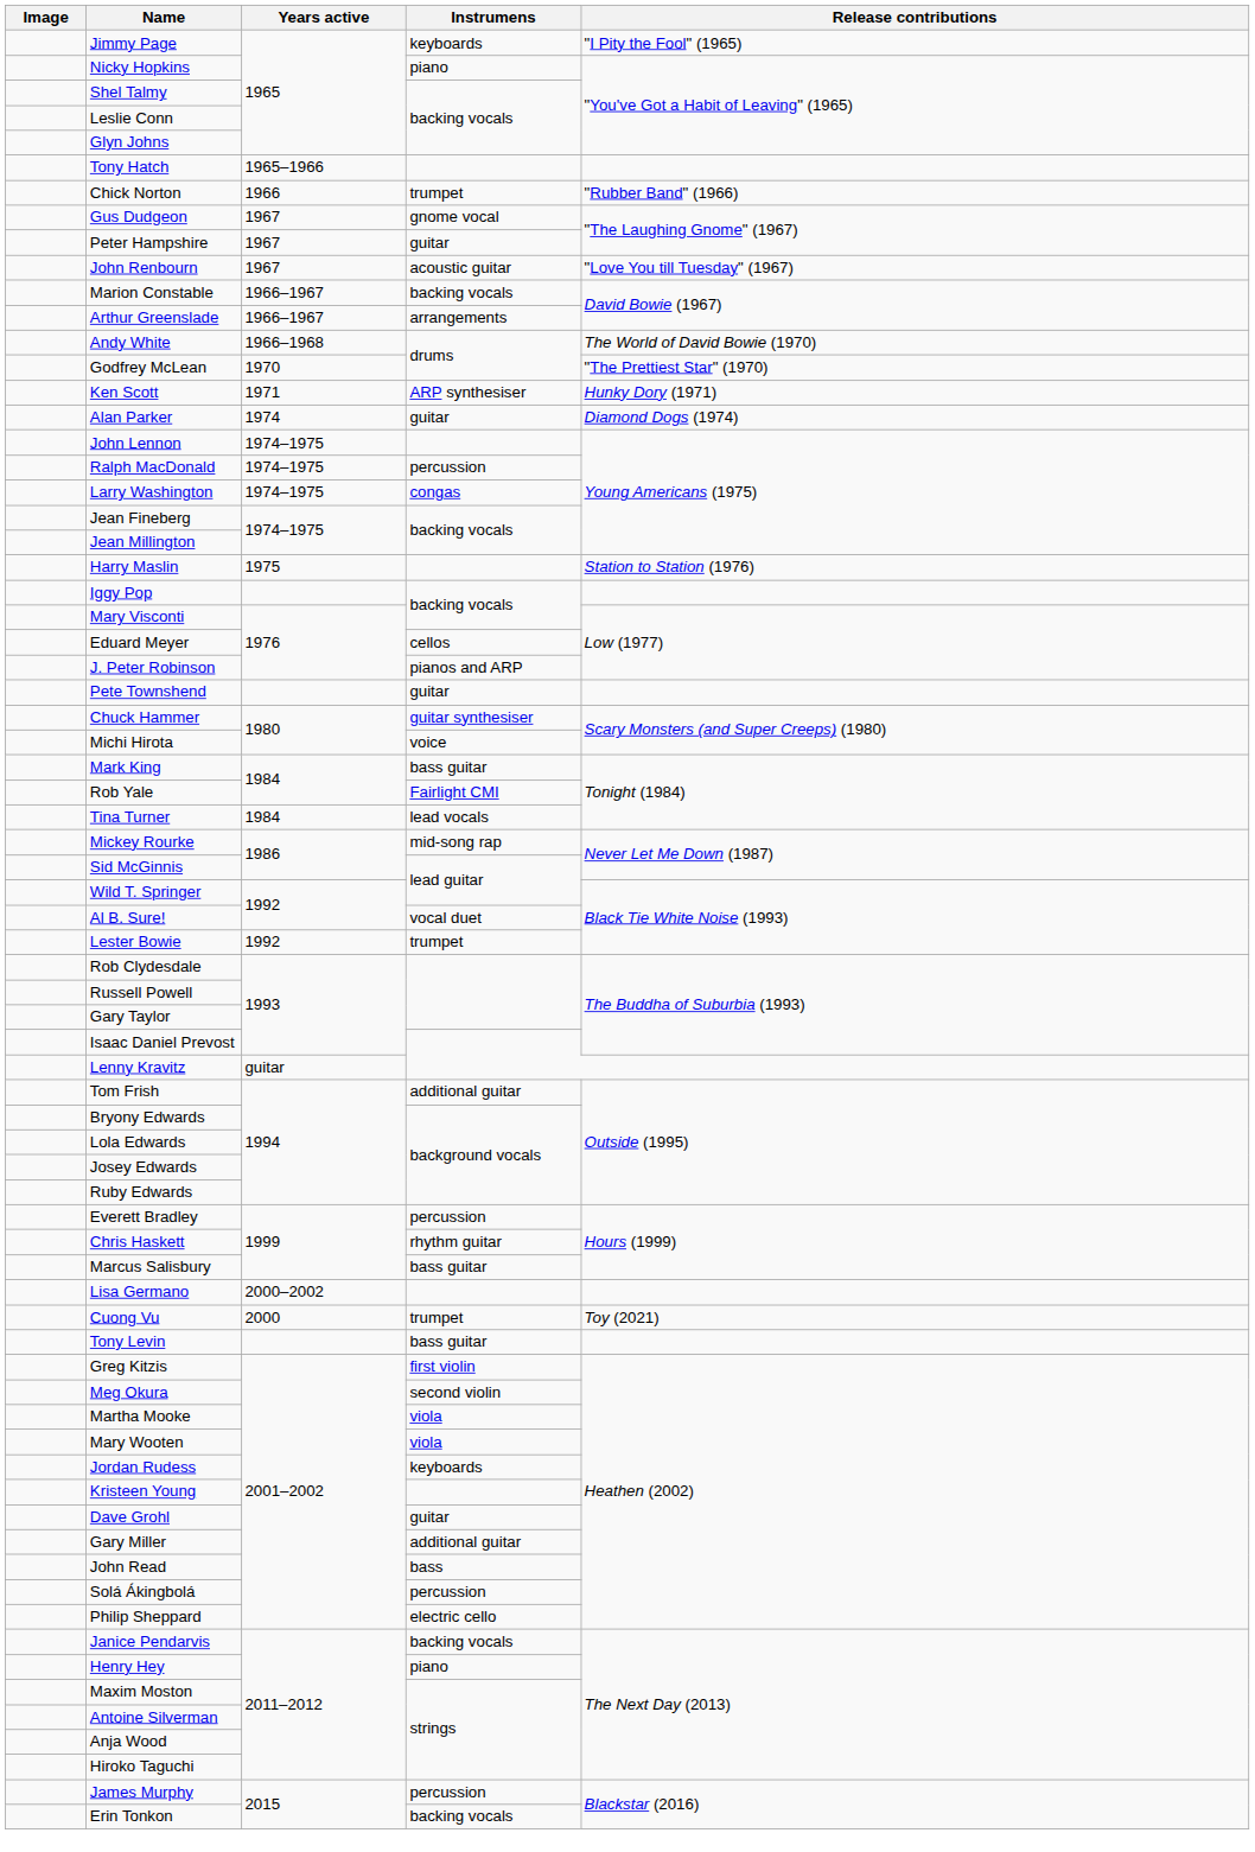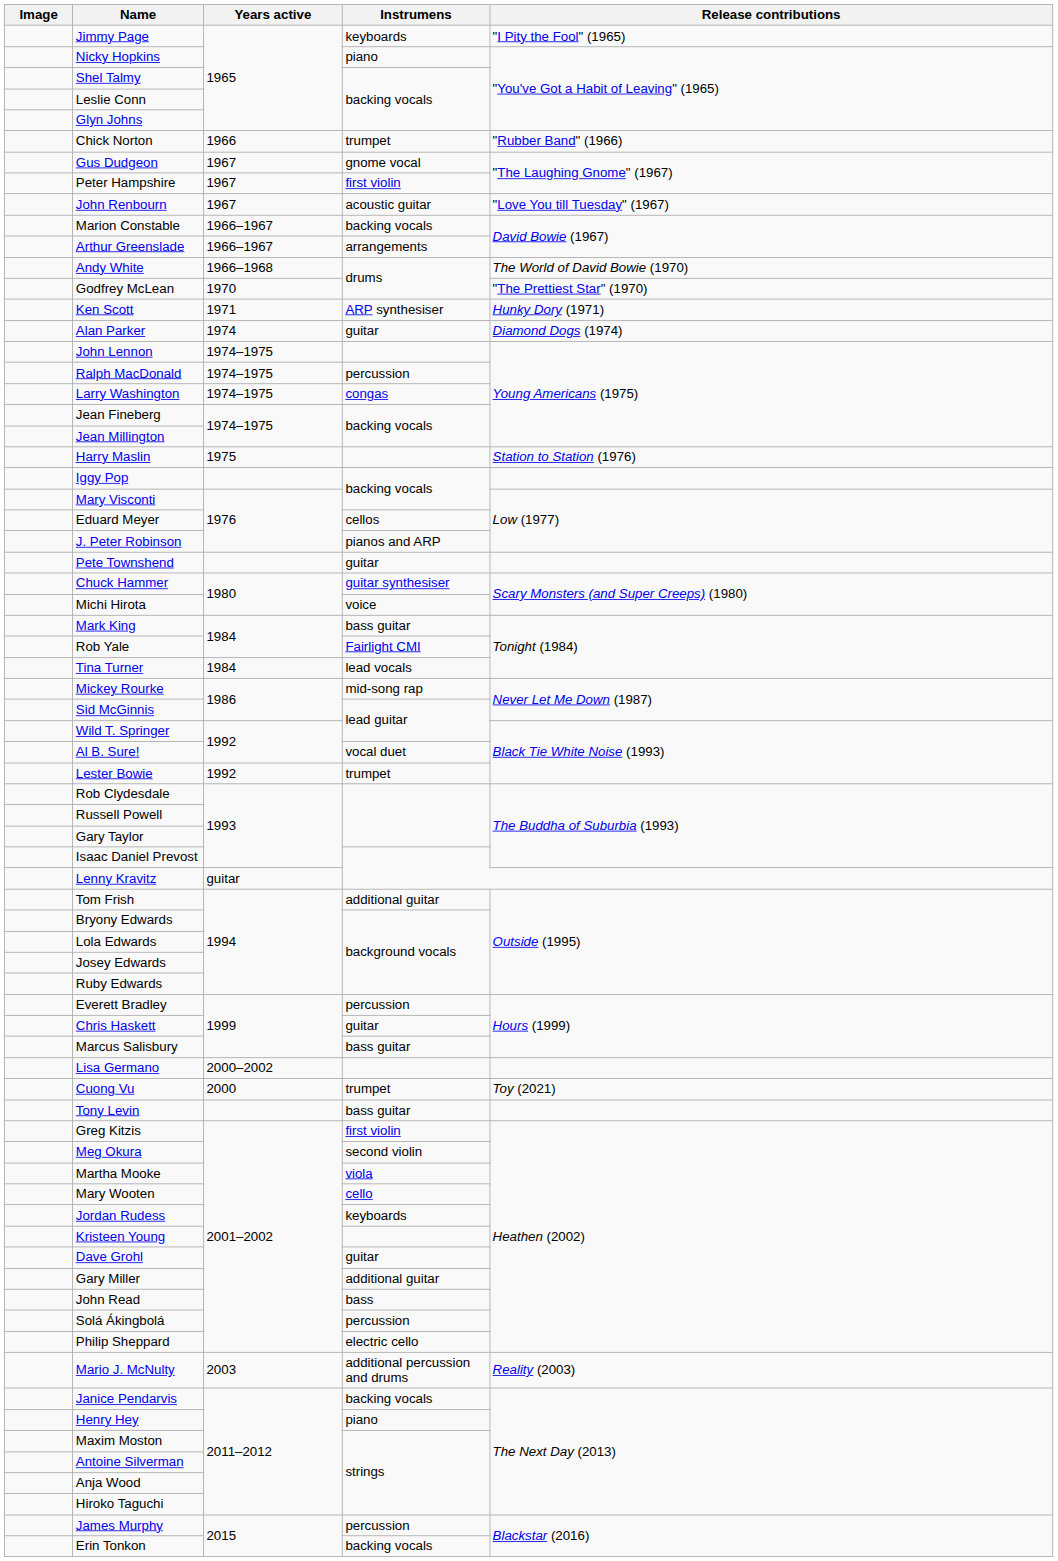 <table class="wikitable" width="100%" border="1">
 <tr>
 <th width="75">Image</th>
 <th width="150">Name</th>
 <th width="160">Years active</th>
 <th width="170">Instrumens</th>
 <th>Release contributions</th>
 </tr>
 <tr>
 <td></td>
 <td><a href='#'>Jimmy Page</a></td>
 <td rowspan="5">1965</td>
 <td>keyboards</td>
 <td>"<a href='#'>I Pity the Fool</a>" (1965)</td>
 </tr>
 <tr>
 <td></td>
 <td><a href='#'>Nicky Hopkins</a></td>
 <td>piano</td>
 <td rowspan="4">"<a href='#'>You've Got a Habit of Leaving</a>" (1965)</td>
 </tr>
 <tr>
 <td></td>
 <td><a href='#'>Shel Talmy</a></td>
 <td rowspan="3">backing vocals</td>
 </tr>
 <tr>
 <td></td>
 <td>Leslie Conn</td>
 </tr>
 <tr>
 <td></td>
 <td><a href='#'>Glyn Johns</a></td>
 </tr>
 <tr>
 <td></td>
-<td><a href='#'>Tony Hatch</a></td>
-<td>1965–1966</td>
-<td></td>
-<td></td>
-</tr>
-<tr>
-<td></td>
 <td>Chick Norton</td>
 <td>1966</td>
 <td>trumpet</td>
 <td>"<a href='#'>Rubber Band</a>" (1966)</td>
 </tr>
 <tr>
 <td></td>
 <td><a href='#'>Gus Dudgeon</a></td>
 <td>1967 </td>
 <td>gnome vocal</td>
 <td rowspan="2">"<a href='#'>The Laughing Gnome</a>" (1967)</td>
 </tr>
 <tr>
 <td></td>
 <td>Peter Hampshire</td>
 <td>1967</td>
-<td>guitar</td>
+<td><a href='#'>first violin</a></td>
 </tr>
 <tr>
 <td></td>
 <td><a href='#'>John Renbourn</a></td>
 <td>1967 </td>
 <td>acoustic guitar</td>
 <td>"<a href='#'>Love You till Tuesday</a>" (1967)</td>
 </tr>
 <tr>
 <td></td>
 <td>Marion Constable</td>
 <td>1966–1967</td>
 <td>backing vocals</td>
 <td rowspan="2"><em><a href='#'>David Bowie</a></em> (1967)</td>
 </tr>
 <tr>
 <td></td>
 <td><a href='#'>Arthur Greenslade</a></td>
 <td>1966–1967 </td>
 <td>arrangements</td>
 </tr>
 <tr>
 <td></td>
 <td><a href='#'>Andy White</a></td>
 <td>1966–1968 </td>
 <td rowspan="2">drums</td>
 <td><em>The World of David Bowie</em> (1970)</td>
 </tr>
 <tr>
 <td></td>
 <td>Godfrey McLean</td>
 <td>1970</td>
 <td>"<a href='#'>The Prettiest Star</a>" (1970)</td>
 </tr>
 <tr>
 <td></td>
 <td><a href='#'>Ken Scott</a></td>
 <td>1971</td>
 <td><a href='#'>ARP</a> synthesiser</td>
 <td><em><a href='#'>Hunky Dory</a></em> (1971)</td>
 </tr>
 <tr>
 <td></td>
 <td><a href='#'>Alan Parker</a></td>
 <td>1974</td>
 <td>guitar</td>
 <td><em><a href='#'>Diamond Dogs</a></em> (1974)</td>
 </tr>
 <tr>
 <td></td>
 <td><a href='#'>John Lennon</a></td>
 <td>1974–1975 </td>
 <td></td>
 <td rowspan="5"><em><a href='#'>Young Americans</a></em> (1975)</td>
 </tr>
 <tr>
 <td></td>
 <td><a href='#'>Ralph MacDonald</a></td>
 <td>1974–1975 </td>
 <td>percussion</td>
 </tr>
 <tr>
 <td></td>
 <td><a href='#'>Larry Washington</a></td>
 <td>1974–1975 </td>
 <td><a href='#'>congas</a></td>
 </tr>
 <tr>
 <td></td>
 <td>Jean Fineberg</td>
 <td rowspan="2">1974–1975</td>
 <td rowspan="2">backing vocals</td>
 </tr>
 <tr>
 <td></td>
 <td><a href='#'>Jean Millington</a></td>
 </tr>
 <tr>
 <td></td>
 <td><a href='#'>Harry Maslin</a></td>
 <td>1975</td>
 <td></td>
 <td><em><a href='#'>Station to Station</a></em> (1976)</td>
 </tr>
 <tr>
 <td></td>
 <td><a href='#'>Iggy Pop</a></td>
 <td></td>
 <td rowspan="2">backing vocals</td>
 <td></td>
 </tr>
 <tr>
 <td></td>
 <td><a href='#'>Mary Visconti</a></td>
 <td rowspan="3">1976</td>
 <td rowspan="3"><em>Low</em> (1977)</td>
 </tr>
 <tr>
 <td></td>
 <td>Eduard Meyer</td>
 <td>cellos</td>
 </tr>
 <tr>
 <td></td>
 <td><a href='#'>J. Peter Robinson</a></td>
 <td>pianos and ARP</td>
 </tr>
 <tr>
 <td></td>
 <td><a href='#'>Pete Townshend</a></td>
 <td></td>
 <td>guitar</td>
 <td></td>
 </tr>
 <tr>
 <td></td>
 <td><a href='#'>Chuck Hammer</a></td>
 <td rowspan="2">1980</td>
 <td><a href='#'>guitar synthesiser</a></td>
 <td rowspan="2"><em><a href='#'>Scary Monsters (and Super Creeps)</a></em> (1980)</td>
 </tr>
 <tr>
 <td></td>
 <td>Michi Hirota</td>
 <td>voice</td>
 </tr>
 <tr>
 <td></td>
 <td><a href='#'>Mark King</a></td>
 <td rowspan="2">1984</td>
 <td>bass guitar</td>
 <td rowspan="3"><em>Tonight</em> (1984)</td>
 </tr>
 <tr>
 <td></td>
 <td>Rob Yale</td>
 <td><a href='#'>Fairlight CMI</a></td>
 </tr>
 <tr>
 <td></td>
 <td><a href='#'>Tina Turner</a></td>
 <td>1984 </td>
 <td>lead vocals</td>
 </tr>
 <tr>
 <td></td>
 <td><a href='#'>Mickey Rourke</a></td>
 <td rowspan="2">1986</td>
 <td>mid-song rap</td>
 <td rowspan="2"><em><a href='#'>Never Let Me Down</a></em> (1987)</td>
 </tr>
 <tr>
 <td></td>
 <td><a href='#'>Sid McGinnis</a></td>
 <td rowspan="2">lead guitar</td>
 </tr>
 <tr>
 <td></td>
 <td><a href='#'>Wild T. Springer</a></td>
 <td rowspan="2">1992</td>
 <td rowspan="3"><em><a href='#'>Black Tie White Noise</a></em> (1993)</td>
 </tr>
 <tr>
 <td></td>
 <td><a href='#'>Al B. Sure!</a></td>
 <td>vocal duet</td>
 </tr>
 <tr>
 <td></td>
 <td><a href='#'>Lester Bowie</a></td>
 <td>1992 </td>
 <td>trumpet</td>
 </tr>
 <tr>
 <td></td>
 <td>Rob Clydesdale</td>
 <td rowspan="4">1993</td>
 <td rowspan="3"></td>
 <td rowspan="4"><em><a href='#'>The Buddha of Suburbia</a></em> (1993)</td>
 </tr>
 <tr>
 <td></td>
 <td>Russell Powell</td>
 </tr>
 <tr>
 <td></td>
 <td>Gary Taylor</td>
 </tr>
 <tr>
 <td></td>
 <td>Isaac Daniel Prevost</td>
 </tr>
 <tr>
 <td></td>
 <td><a href='#'>Lenny Kravitz</a></td>
 <td>guitar</td>
 </tr>
 <tr>
 <td></td>
 <td>Tom Frish</td>
 <td rowspan="5">1994</td>
 <td>additional guitar</td>
 <td rowspan="5"><em><a href='#'>Outside</a></em> (1995)</td>
 </tr>
 <tr>
 <td></td>
 <td>Bryony Edwards</td>
 <td rowspan="4">background vocals</td>
 </tr>
 <tr>
 <td></td>
 <td>Lola Edwards</td>
 </tr>
 <tr>
 <td></td>
 <td>Josey Edwards</td>
 </tr>
 <tr>
 <td></td>
 <td>Ruby Edwards</td>
 </tr>
 <tr>
 <td></td>
 <td>Everett Bradley</td>
 <td rowspan="3">1999</td>
 <td>percussion</td>
 <td rowspan="3"><em><a href='#'>Hours</a></em> (1999)</td>
 </tr>
 <tr>
 <td></td>
 <td><a href='#'>Chris Haskett</a></td>
-<td>rhythm guitar</td>
+<td>guitar</td>
 </tr>
 <tr>
 <td></td>
 <td>Marcus Salisbury</td>
 <td>bass guitar</td>
 </tr>
 <tr>
 <td></td>
 <td><a href='#'>Lisa Germano</a></td>
 <td>2000–2002</td>
 <td></td>
 <td></td>
 </tr>
 <tr>
 <td></td>
 <td><a href='#'>Cuong Vu</a></td>
 <td>2000</td>
 <td>trumpet</td>
 <td><em>Toy</em> (2021)</td>
 </tr>
 <tr>
 <td></td>
 <td><a href='#'>Tony Levin</a></td>
 <td></td>
 <td>bass guitar</td>
 <td></td>
 </tr>
 <tr>
 <td></td>
 <td>Greg Kitzis</td>
 <td rowspan="11">2001–2002</td>
 <td><a href='#'>first violin</a></td>
 <td rowspan="11"><em>Heathen</em> (2002)</td>
 </tr>
 <tr>
 <td></td>
 <td><a href='#'>Meg Okura</a></td>
 <td>second violin</td>
 </tr>
 <tr>
 <td></td>
 <td>Martha Mooke</td>
 <td><a href='#'>viola</a></td>
 </tr>
 <tr>
 <td></td>
 <td>Mary Wooten</td>
-<td><a href='#'>viola</a></td>
+<td><a href='#'>cello</a></td>
 </tr>
 <tr>
 <td></td>
 <td><a href='#'>Jordan Rudess</a></td>
 <td>keyboards</td>
 </tr>
 <tr>
 <td></td>
 <td><a href='#'>Kristeen Young</a></td>
 <td></td>
 </tr>
 <tr>
 <td></td>
 <td><a href='#'>Dave Grohl</a></td>
 <td>guitar</td>
 </tr>
 <tr>
 <td></td>
 <td>Gary Miller</td>
 <td>additional guitar</td>
 </tr>
 <tr>
 <td></td>
 <td>John Read</td>
 <td>bass</td>
 </tr>
 <tr>
 <td></td>
 <td>Solá Ákingbolá</td>
 <td>percussion</td>
 </tr>
 <tr>
 <td></td>
 <td>Philip Sheppard</td>
 <td>electric cello</td>
+</tr>
+<tr>
+<td></td>
+<td><a href='#'>Mario J. McNulty</a></td>
+<td>2003</td>
+<td>additional percussion and drums</td>
+<td><em><a href='#'>Reality</a></em> (2003)</td>
 </tr>
 <tr>
 <td></td>
 <td><a href='#'>Janice Pendarvis</a></td>
 <td rowspan="6">2011–2012</td>
 <td>backing vocals</td>
 <td rowspan="6"><em>The Next Day</em> (2013)</td>
 </tr>
 <tr>
 <td></td>
 <td><a href='#'>Henry Hey</a></td>
 <td>piano</td>
 </tr>
 <tr>
 <td></td>
 <td>Maxim Moston</td>
 <td rowspan="4">strings</td>
 </tr>
 <tr>
 <td></td>
 <td><a href='#'>Antoine Silverman</a></td>
 </tr>
 <tr>
 <td></td>
 <td>Anja Wood</td>
 </tr>
 <tr>
 <td></td>
 <td>Hiroko Taguchi</td>
 </tr>
 <tr>
 <td></td>
 <td><a href='#'>James Murphy</a></td>
 <td rowspan="2">2015</td>
 <td>percussion</td>
 <td rowspan="2"><em><a href='#'>Blackstar</a></em> (2016)</td>
 </tr>
 <tr>
 <td></td>
 <td>Erin Tonkon</td>
 <td>backing vocals</td>
 </tr>
 </table>
